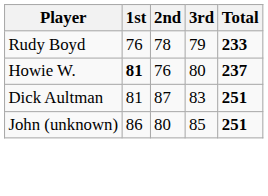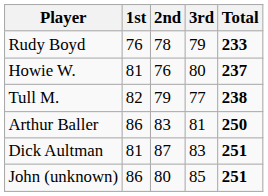 <table class="wikitable">
 <tr>
 <th>Player</th>
 <th>1st</th>
 <th>2nd</th>
 <th>3rd</th>
 <th>Total</th>
 </tr>
 <tr>
 <td>Rudy Boyd</td>
 <td>76</td>
 <td>78</td>
 <td>79</td>
 <td><strong>233</strong></td>
 </tr>
 <tr>
 <td>Howie W.</td>
-<td><strong>81</strong></td>
+<td>81</td>
 <td>76</td>
 <td>80</td>
 <td><strong>237</strong></td>
+</tr>
+<tr>
+<td>Tull M.</td>
+<td>82</td>
+<td>79</td>
+<td>77</td>
+<td><strong>238</strong></td>
+</tr>
+<tr>
+<td>Arthur Baller</td>
+<td>86</td>
+<td>83</td>
+<td>81</td>
+<td><strong>250</strong></td>
 </tr>
 <tr>
 <td>Dick Aultman</td>
 <td>81</td>
 <td>87</td>
 <td>83</td>
 <td><strong>251</strong></td>
 </tr>
 <tr>
 <td>John (unknown)</td>
 <td>86</td>
 <td>80</td>
 <td>85</td>
 <td><strong>251</strong></td>
 </tr>
 </table>
